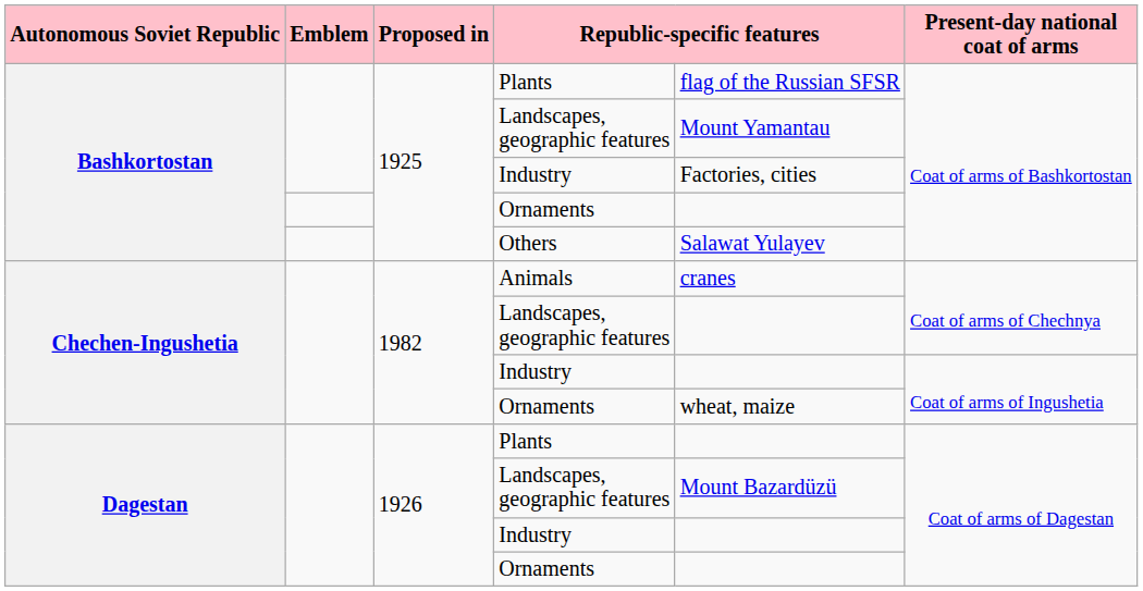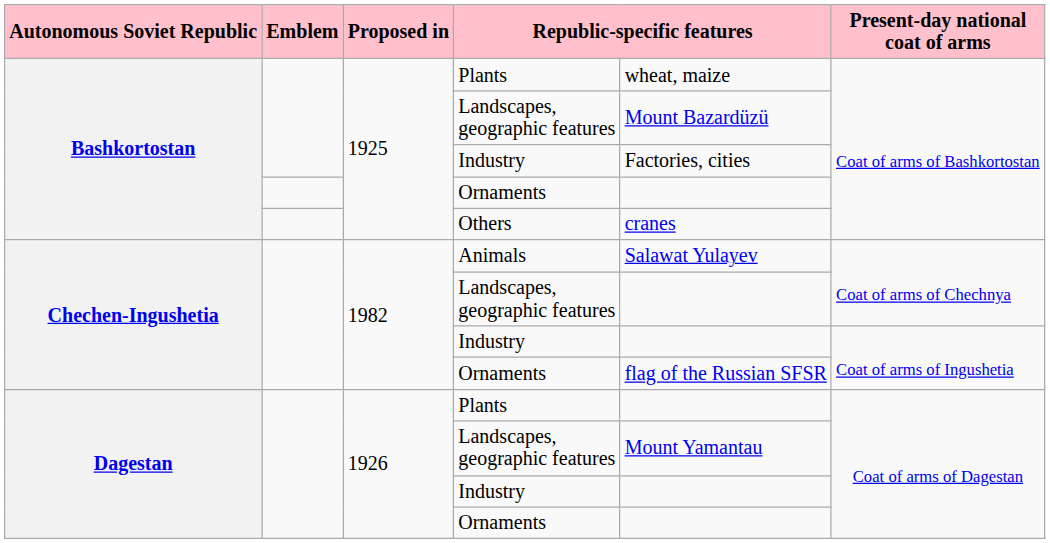 <table class="wikitable">
 <tr>
 <th style="background:pink">Autonomous Soviet Republic</th>
 <th style="background:pink">Emblem</th>
 <th style="background:pink">Proposed in</th>
 <th colspan="2" style="background:pink">Republic-specific features</th>
 <th style="background:pink">Present-day national <br>coat of arms</th>
 </tr>
 <tr>
 <th rowspan="5"><a href='#'>Bashkortostan</a></th>
 <td rowspan="3" align="center"></td>
 <td rowspan="5">1925</td>
 <td>Plants</td>
-<td><a href='#'>flag of the Russian SFSR</a></td>
+<td>wheat, maize</td>
 <td rowspan="5" align="center"> <br><small><a href='#'>Coat of arms of Bashkortostan</a></small></td>
 </tr>
 <tr>
 <td>Landscapes, <br>geographic features</td>
-<td><a href='#'>Mount Yamantau</a></td>
+<td><a href='#'>Mount Bazardüzü</a></td>
 </tr>
 <tr>
 <td>Industry</td>
 <td>Factories, cities</td>
 </tr>
 <tr>
 <td></td>
 <td>Ornaments</td>
 <td></td>
 </tr>
 <tr>
 <td></td>
 <td>Others</td>
-<td><a href='#'>Salawat Yulayev</a></td>
+<td><a href='#'>cranes</a></td>
 </tr>
 <tr>
 <th rowspan="4"><a href='#'>Chechen-Ingushetia</a></th>
 <td rowspan="4"></td>
 <td rowspan="4">1982</td>
 <td>Animals</td>
-<td><a href='#'>cranes</a></td>
+<td><a href='#'>Salawat Yulayev</a></td>
 <td rowspan="2"> <br><small><a href='#'>Coat of arms of Chechnya</a></small></td>
 </tr>
 <tr>
 <td>Landscapes, <br>geographic features</td>
 <td></td>
 </tr>
 <tr>
 <td>Industry</td>
 <td></td>
 <td rowspan="2"> <br><small><a href='#'>Coat of arms of Ingushetia</a></small></td>
 </tr>
 <tr>
 <td>Ornaments</td>
-<td>wheat, maize</td>
+<td><a href='#'>flag of the Russian SFSR</a></td>
 </tr>
 <tr>
 <th rowspan="4"><a href='#'>Dagestan</a></th>
 <td rowspan="4" align="center"></td>
 <td rowspan="4">1926</td>
 <td>Plants</td>
 <td></td>
 <td rowspan="4" align="center"> <br><small><a href='#'>Coat of arms of Dagestan</a></small></td>
 </tr>
 <tr>
 <td>Landscapes, <br>geographic features</td>
-<td><a href='#'>Mount Bazardüzü</a></td>
+<td><a href='#'>Mount Yamantau</a></td>
 </tr>
 <tr>
 <td>Industry</td>
 <td></td>
 </tr>
 <tr>
 <td>Ornaments</td>
 <td></td>
 </tr>
 </table>
